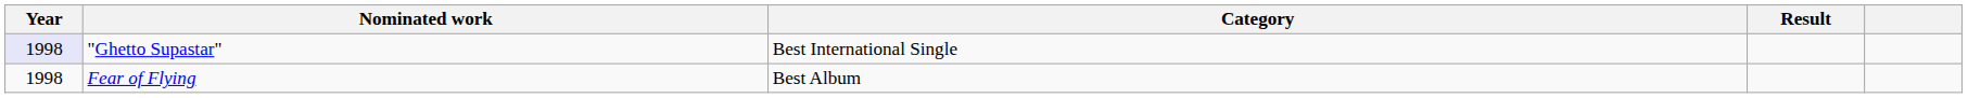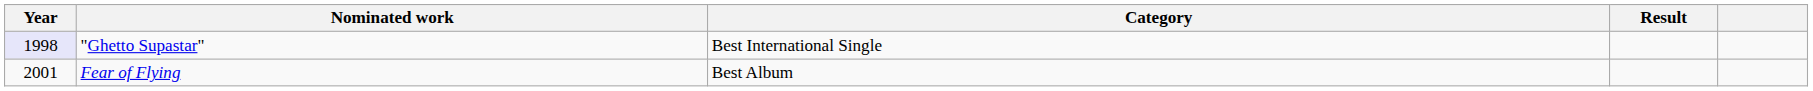 <table class="wikitable plainrowheaders" style="width:85%;">
 <tr>
 <th scope="col" style="width:4%;">Year</th>
 <th scope="col" style="width:35%;">Nominated work</th>
 <th scope="col" style="width:50%;">Category</th>
 <th scope="col" style="width:6%;">Result</th>
 <th scope="col" style="width:6%;"></th>
 </tr>
 <tr>
 <td align="center" style="background: lavender;">1998</td>
 <td>"<a href='#'>Ghetto Supastar</a>"</td>
 <td>Best International Single</td>
 <td></td>
 <td></td>
 </tr>
 <tr>
-<td align="center">1998</td>
+<td align="center">2001</td>
 <td><em><a href='#'>Fear of Flying</a></em></td>
 <td>Best Album</td>
 <td></td>
 <td></td>
 </tr>
 </table>
